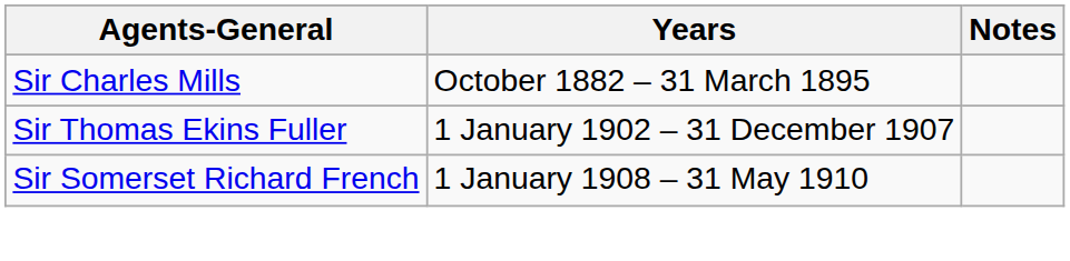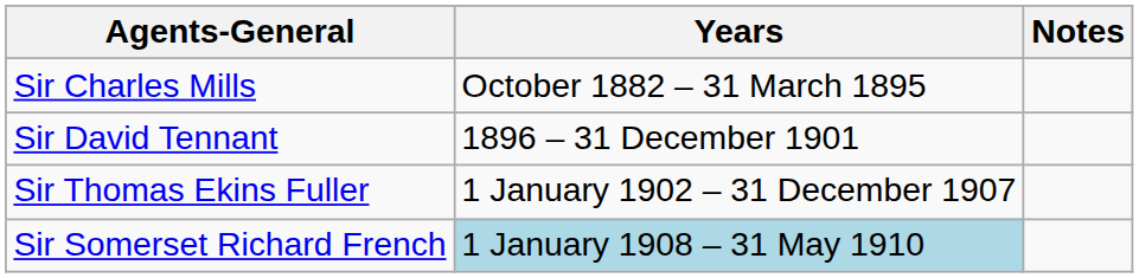 <table class="wikitable">
 <tr>
 <th>Agents-General</th>
 <th>Years</th>
 <th>Notes</th>
 </tr>
 <tr>
 <td><a href='#'>Sir Charles Mills</a></td>
 <td>October 1882 – 31 March 1895</td>
 <td></td>
 </tr>
 <tr>
+<td><a href='#'>Sir David Tennant</a></td>
+<td>1896 – 31 December 1901</td>
+<td></td>
+</tr>
+<tr>
 <td><a href='#'>Sir Thomas Ekins Fuller</a></td>
 <td>1 January 1902 – 31 December 1907</td>
 <td></td>
 </tr>
 <tr>
 <td><a href='#'>Sir Somerset Richard French</a></td>
-<td>1 January 1908 – 31 May 1910</td>
+<td style="background: lightblue;">1 January 1908 – 31 May 1910</td>
 <td></td>
 </tr>
 </table>
